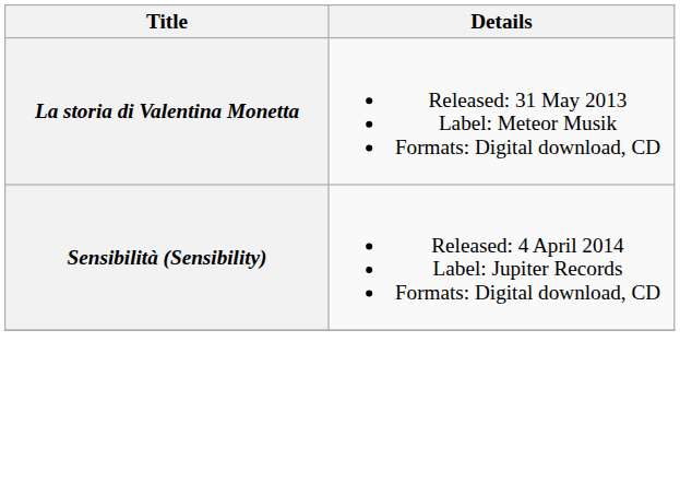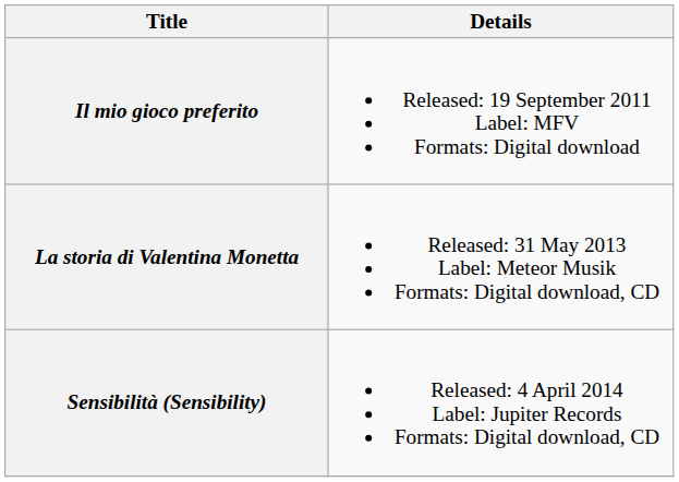 <table class="wikitable plainrowheaders" style="text-align:center;" border=1">
 <tr>
 <th scope="col" style="width:15em;">Title</th>
 <th scope="col" style="width:16em;">Details</th>
+</tr>
+<tr>
+<th scope="row"><em>Il mio gioco preferito</em></th>
+<td><br><ul><li>Released: 19 September 2011</li><li>Label: MFV</li><li>Formats: Digital download</li></ul></td>
 </tr>
 <tr>
 <th scope="row"><em>La storia di Valentina Monetta</em></th>
 <td><br><ul><li>Released: 31 May 2013</li><li>Label: Meteor Musik</li><li>Formats: Digital download, CD</li></ul></td>
 </tr>
 <tr>
 <th scope="row"><em>Sensibilità (Sensibility)</em></th>
 <td><br><ul><li>Released: 4 April 2014</li><li>Label: Jupiter Records</li><li>Formats: Digital download, CD</li></ul></td>
 </tr>
 <tr>
 </tr>
 </table>
